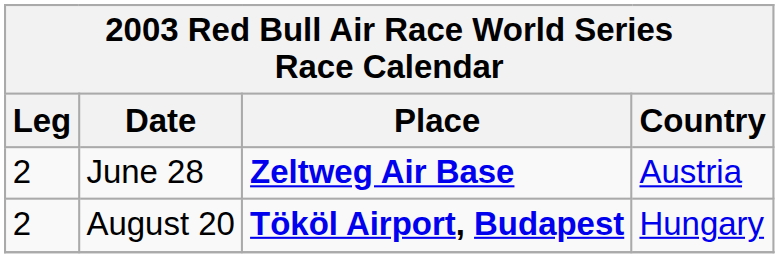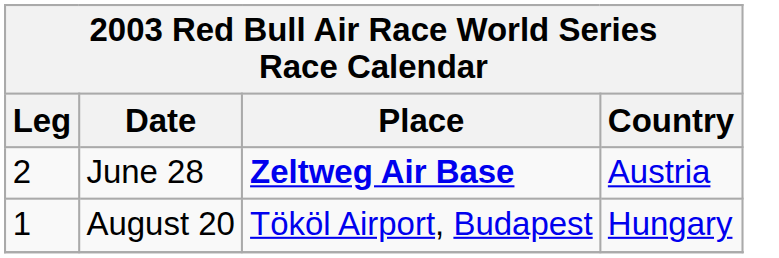 <table class="wikitable">
 <tr>
 <th colspan=4 align=center>2003 Red Bull Air Race World Series<br>Race Calendar</th>
 </tr>
 <tr>
 <th>Leg</th>
 <th>Date</th>
 <th>Place</th>
 <th>Country</th>
 </tr>
 <tr>
 <td>2</td>
 <td>June 28</td>
 <td><strong><a href='#'>Zeltweg Air Base</a></strong></td>
 <td> <a href='#'>Austria</a></td>
 </tr>
 <tr>
-<td>2</td>
+<td>1</td>
 <td>August 20</td>
-<td><strong><a href='#'>Tököl Airport</a>, <a href='#'>Budapest</a></strong></td>
+<td><a href='#'>Tököl Airport</a>, <a href='#'>Budapest</a></td>
 <td> <a href='#'>Hungary</a></td>
 </tr>
 <tr>
 </tr>
 </table>
